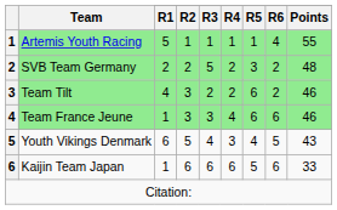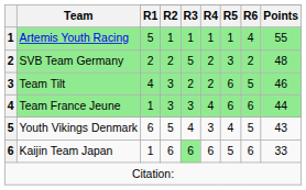 <table class="wikitable" style="font-size:10pt;line-height:1.5;text-align: center;">
 <tr>
 <th rowspan="2"></th>
 <th rowspan="2">Team</th>
 </tr>
 <tr>
 <th>R1</th>
 <th>R2</th>
 <th>R3</th>
 <th>R4</th>
 <th>R5</th>
 <th>R6</th>
 <th>Points</th>
 </tr>
 <tr>
 <th>1</th>
 <td align="left" bgcolor="#90EB90"> <a href='#'>Artemis Youth Racing</a></td>
 <td bgcolor="#90EB90">5</td>
 <td bgcolor="#90EB90">1</td>
 <td bgcolor="#90EB90">1</td>
 <td bgcolor="#90EB90">1</td>
 <td bgcolor="#90EB90">1</td>
 <td bgcolor="#90EB90">4</td>
 <td bgcolor="#90EB90">55</td>
 </tr>
 <tr>
 <th>2</th>
 <td align="left" bgcolor="#90EB90"> SVB Team Germany</td>
 <td bgcolor="#90EB90">2</td>
 <td bgcolor="#90EB90">2</td>
 <td bgcolor="#90EB90">5</td>
 <td bgcolor="#90EB90">2</td>
 <td bgcolor="#90EB90">3</td>
 <td bgcolor="#90EB90">2</td>
 <td bgcolor="#90EB90">48</td>
 </tr>
 <tr>
 <th>3</th>
 <td align="left" bgcolor="#90EB90"> Team Tilt</td>
 <td bgcolor="#90EB90">4</td>
 <td bgcolor="#90EB90">3</td>
 <td bgcolor="#90EB90">2</td>
 <td bgcolor="#90EB90">2</td>
 <td bgcolor="#90EB90">6</td>
-<td bgcolor="#90EB90">2</td>
+<td bgcolor="#90EB90">5</td>
 <td bgcolor="#90EB90">46</td>
 </tr>
 <tr>
 <th>4</th>
 <td align="left" bgcolor="#90EB90"> Team France Jeune</td>
 <td bgcolor="#90EB90">1</td>
 <td bgcolor="#90EB90">3</td>
 <td bgcolor="#90EB90">3</td>
 <td bgcolor="#90EB90">4</td>
 <td bgcolor="#90EB90">6</td>
 <td bgcolor="#90EB90">6</td>
-<td bgcolor="#90EB90">46</td>
+<td bgcolor="#90EB90">44</td>
 </tr>
 <tr>
 <th>5</th>
 <td align="left"> Youth Vikings Denmark</td>
 <td>6</td>
 <td>5</td>
 <td>4</td>
 <td>3</td>
 <td>4</td>
 <td>5</td>
 <td>43</td>
 </tr>
 <tr>
 <th>6</th>
 <td align="left"> Kaijin Team Japan</td>
 <td>1</td>
 <td>6</td>
-<td>6</td>
+<td style="background: lightgreen;">6</td>
 <td>6</td>
 <td>5</td>
 <td>6</td>
 <td>33</td>
 </tr>
 <tr>
 <td colspan="12" align=center>Citation:</td>
 </tr>
 </table>
